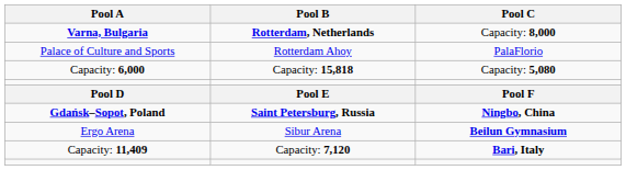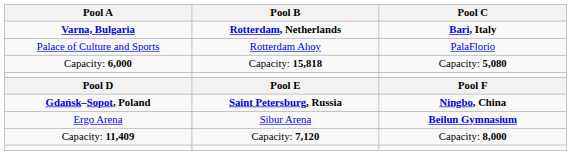 <table class="wikitable" style="text-align:center" width=840>
 <tr>
 <th width=33%>Pool A</th>
 <th width=33%>Pool B</th>
 <th width=33%>Pool C</th>
 </tr>
 <tr>
 <td> <strong><a href='#'>Varna, Bulgaria</a></strong></td>
 <td> <strong><a href='#'>Rotterdam</a>, Netherlands</strong></td>
-<td>Capacity: <strong>8,000</strong></td>
+<td> <strong><a href='#'>Bari</a>, Italy</strong></td>
 </tr>
 <tr>
 <td><a href='#'>Palace of Culture and Sports</a></td>
 <td><a href='#'>Rotterdam Ahoy</a></td>
 <td><a href='#'>PalaFlorio</a></td>
 </tr>
 <tr>
 <td>Capacity: <strong>6,000</strong></td>
 <td>Capacity: <strong>15,818</strong></td>
 <td>Capacity: <strong>5,080</strong></td>
 </tr>
 <tr>
 <td></td>
 <td></td>
 <td></td>
 </tr>
 <tr>
 <th width=33%>Pool D</th>
 <th width=33%>Pool E</th>
 <th width=33%>Pool F</th>
 </tr>
 <tr>
 <td> <strong><a href='#'>Gdańsk</a>–<a href='#'>Sopot</a>, Poland</strong></td>
 <td> <strong><a href='#'>Saint Petersburg</a>, Russia</strong></td>
 <td> <strong><a href='#'>Ningbo</a>, China</strong></td>
 </tr>
 <tr>
 <td><a href='#'>Ergo Arena</a></td>
 <td><a href='#'>Sibur Arena</a></td>
 <td><strong><a href='#'>Beilun Gymnasium</a></strong></td>
 </tr>
 <tr>
 <td>Capacity: <strong>11,409</strong></td>
 <td>Capacity: <strong>7,120</strong></td>
-<td> <strong><a href='#'>Bari</a>, Italy</strong></td>
+<td>Capacity: <strong>8,000</strong></td>
 </tr>
 <tr>
 <td></td>
 <td></td>
 <td></td>
 </tr>
 </table>
